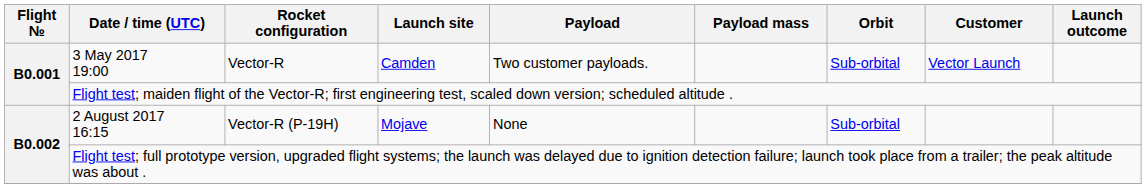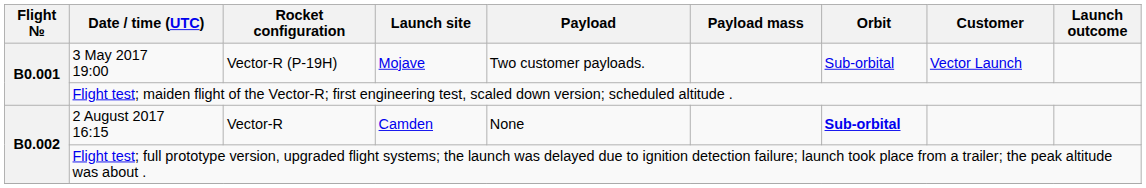 <table class="wikitable plainrowheaders" style="width: 100%;">
 <tr>
 <th scope="col">Flight №</th>
 <th scope="col">Date / time (<a href='#'>UTC</a>)</th>
 <th scope="col">Rocket<br> configuration</th>
 <th scope="col">Launch site</th>
 <th scope="col">Payload</th>
 <th scope="col">Payload mass</th>
 <th scope="col">Orbit</th>
 <th scope="col">Customer</th>
 <th scope="col">Launch <br> outcome</th>
 </tr>
 <tr>
 <th rowspan="2" scope="row" style="text-align:center;">B0.001</th>
 <td>3 May 2017<br>19:00</td>
-<td>Vector-R</td>
-<td><a href='#'>Camden</a></td>
+<td>Vector-R (P-19H)</td>
+<td><a href='#'>Mojave</a></td>
 <td>Two customer payloads.</td>
 <td></td>
 <td><a href='#'>Sub-orbital</a></td>
 <td><a href='#'>Vector Launch</a></td>
 <td></td>
 </tr>
 <tr>
 <td colspan="9"><a href='#'>Flight test</a>; maiden flight of the Vector-R; first engineering test, scaled down version; scheduled altitude .</td>
 </tr>
 <tr>
 <th rowspan="2" scope="row" style="text-align:center;">B0.002</th>
 <td>2 August 2017<br>16:15</td>
-<td>Vector-R (P-19H)</td>
-<td><a href='#'>Mojave</a></td>
+<td>Vector-R</td>
+<td><a href='#'>Camden</a></td>
 <td>None</td>
 <td></td>
-<td><a href='#'>Sub-orbital</a></td>
+<td><strong><a href='#'>Sub-orbital</a></strong></td>
 <td></td>
 <td></td>
 </tr>
 <tr>
 <td colspan="9"><a href='#'>Flight test</a>; full prototype version, upgraded flight systems; the launch was delayed due to ignition detection failure; launch took place from a trailer; the peak altitude was about .</td>
 </tr>
 <tr>
 </tr>
 </table>
